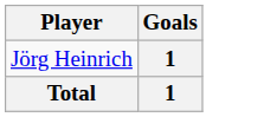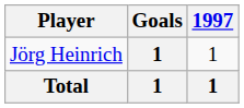 <table class="wikitable sortable" style="text-align:center;">
 <tr>
 <th>Player</th>
 <th>Goals</th>
+<th><a href='#'>1997</a></th>
 </tr>
 <tr>
 <td align="left"> <a href='#'>Jörg Heinrich</a></td>
 <th>1</th>
+<td>1</td>
 </tr>
 <tr class="sortbottom">
 <th>Total</th>
 <th>1</th>
+<th>1</th>
 </tr>
 </table>
